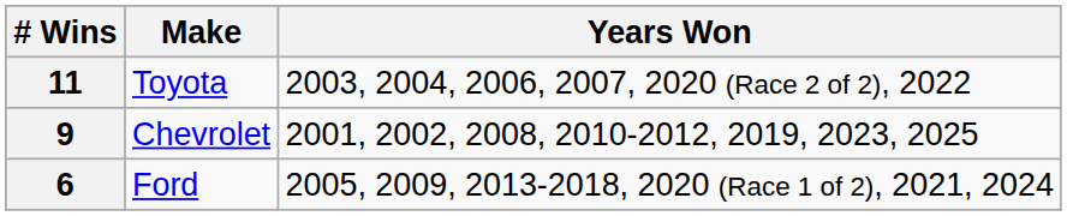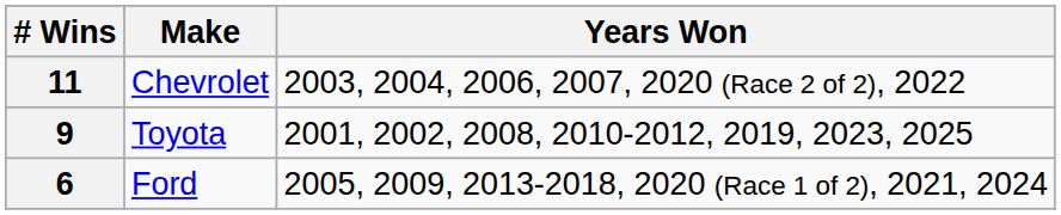 <table class="wikitable" style="font-size: 95%;">
 <tr>
 <th># Wins</th>
 <th>Make</th>
 <th>Years Won</th>
 </tr>
 <tr>
 <th>11</th>
-<td> <a href='#'>Toyota</a></td>
+<td> <a href='#'>Chevrolet</a></td>
 <td>2003, 2004, 2006, 2007, 2020 <small>(Race 2 of 2)</small>, 2022</td>
 </tr>
 <tr>
 <th>9</th>
-<td> <a href='#'>Chevrolet</a></td>
+<td> <a href='#'>Toyota</a></td>
 <td>2001, 2002, 2008, 2010-2012, 2019, 2023, 2025</td>
 </tr>
 <tr>
 <th>6</th>
 <td> <a href='#'>Ford</a></td>
 <td>2005, 2009, 2013-2018, 2020 <small>(Race 1 of 2)</small>, 2021, 2024</td>
 </tr>
 </table>
